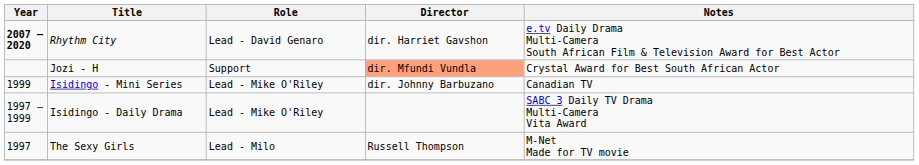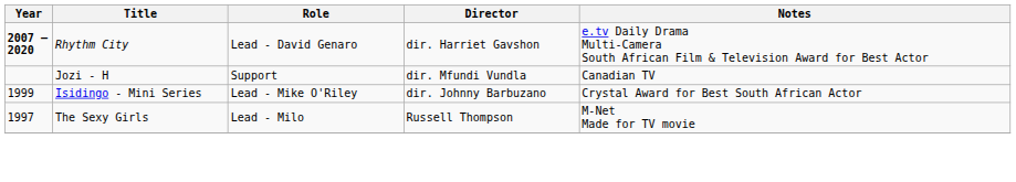 <table class="wikitable sortable">
 <tr>
 <th style="width:50px;">Year</th>
 <th style="width:200px;">Title</th>
 <th style="width:200px;">Role</th>
 <th class="unsortable" style="width:200px;">Director</th>
 <th class="unsortable" style="width:500px;">Notes</th>
 </tr>
 <tr>
 <td><strong>2007 – 2020</strong></td>
 <td><em>Rhythm City</em></td>
 <td>Lead - David Genaro</td>
 <td>dir. Harriet Gavshon</td>
 <td><a href='#'>e.tv</a> Daily Drama <br> Multi-Camera <br> South African Film & Television Award for Best Actor <br></td>
 </tr>
 <tr>
 <td></td>
 <td>Jozi - H</td>
 <td>Support</td>
-<td style="background: lightsalmon;">dir. Mfundi Vundla</td>
-<td>Crystal Award for Best South African Actor</td>
+<td>dir. Mfundi Vundla</td>
+<td>Canadian TV</td>
 </tr>
 <tr>
 <td>1999</td>
 <td><a href='#'>Isidingo</a> - Mini Series</td>
 <td>Lead - Mike O'Riley</td>
 <td>dir. Johnny Barbuzano</td>
-<td>Canadian TV</td>
-</tr>
-<tr>
-<td>1997 – 1999</td>
-<td>Isidingo - Daily Drama</td>
-<td>Lead - Mike O'Riley</td>
-<td></td>
-<td><a href='#'>SABC 3</a> Daily TV Drama <br> Multi-Camera <br> Vita Award <br></td>
+<td>Crystal Award for Best South African Actor</td>
 </tr>
 <tr>
 <td>1997</td>
 <td>The Sexy Girls</td>
 <td>Lead - Milo</td>
 <td>Russell Thompson</td>
 <td>M-Net <br> Made for TV movie</td>
 </tr>
 <tr>
 </tr>
 </table>
